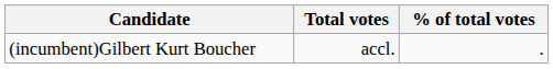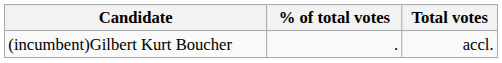 <table class="wikitable" width="475">
 <tr>
 <th align="left">Candidate</th>
+<th align="right">% of total votes</th>
 <th align="right">Total votes</th>
-<th align="right">% of total votes</th>
 </tr>
 <tr>
 <td align="left">(incumbent)Gilbert Kurt Boucher</td>
+<td align="right">.</td>
 <td align="right">accl.</td>
-<td align="right">.</td>
 </tr>
 </table>
